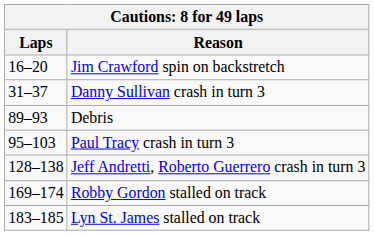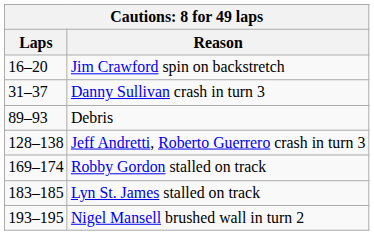 <table class="wikitable">
 <tr>
 <th colspan=2>Cautions: 8 for 49 laps</th>
 </tr>
 <tr>
 <th>Laps</th>
 <th>Reason</th>
 </tr>
 <tr>
 <td>16–20</td>
 <td><a href='#'>Jim Crawford</a> spin on backstretch</td>
 </tr>
 <tr>
 <td>31–37</td>
 <td><a href='#'>Danny Sullivan</a> crash in turn 3</td>
 </tr>
 <tr>
 <td>89–93</td>
 <td>Debris</td>
 </tr>
 <tr>
-<td>95–103</td>
-<td><a href='#'>Paul Tracy</a> crash in turn 3</td>
-</tr>
-<tr>
 <td>128–138</td>
 <td><a href='#'>Jeff Andretti</a>, <a href='#'>Roberto Guerrero</a> crash in turn 3</td>
 </tr>
 <tr>
 <td>169–174</td>
 <td><a href='#'>Robby Gordon</a> stalled on track</td>
 </tr>
 <tr>
 <td>183–185</td>
 <td><a href='#'>Lyn St. James</a> stalled on track</td>
 </tr>
+<tr>
+<td>193–195</td>
+<td><a href='#'>Nigel Mansell</a> brushed wall in turn 2</td>
+</tr>
 </table>
